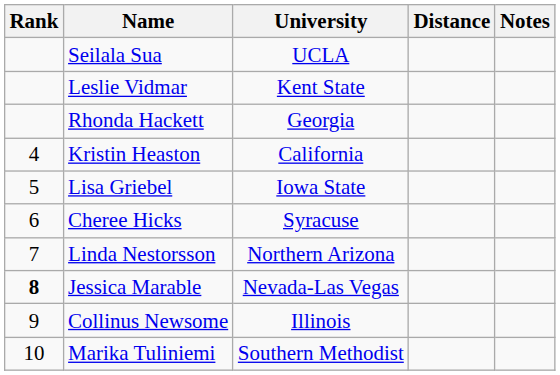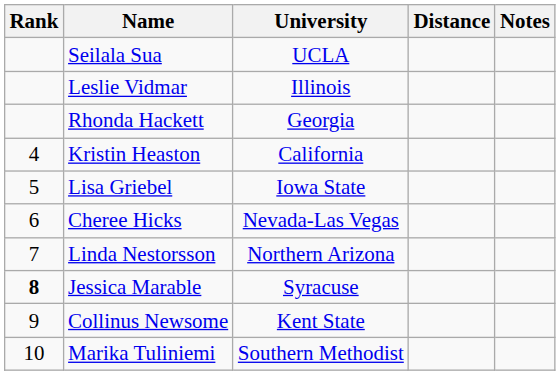 <table class="wikitable sortable" style="text-align:center">
 <tr>
 <th>Rank</th>
 <th>Name</th>
 <th>University</th>
 <th>Distance</th>
 <th>Notes</th>
 </tr>
 <tr>
 <td></td>
 <td align=left><a href='#'>Seilala Sua</a></td>
 <td><a href='#'>UCLA</a></td>
 <td></td>
 <td></td>
 </tr>
 <tr>
 <td></td>
 <td align=left><a href='#'>Leslie Vidmar</a></td>
-<td><a href='#'>Kent State</a></td>
+<td><a href='#'>Illinois</a></td>
 <td></td>
 <td></td>
 </tr>
 <tr>
 <td></td>
 <td align=left><a href='#'>Rhonda Hackett</a></td>
 <td><a href='#'>Georgia</a></td>
 <td></td>
 <td></td>
 </tr>
 <tr>
 <td>4</td>
 <td align=left><a href='#'>Kristin Heaston</a></td>
 <td><a href='#'>California</a></td>
 <td></td>
 <td></td>
 </tr>
 <tr>
 <td>5</td>
 <td align=left><a href='#'>Lisa Griebel</a></td>
 <td><a href='#'>Iowa State</a></td>
 <td></td>
 <td></td>
 </tr>
 <tr>
 <td>6</td>
 <td align=left><a href='#'>Cheree Hicks</a></td>
-<td><a href='#'>Syracuse</a></td>
+<td><a href='#'>Nevada-Las Vegas</a></td>
 <td></td>
 <td></td>
 </tr>
 <tr>
 <td>7</td>
 <td align=left><a href='#'>Linda Nestorsson</a></td>
 <td><a href='#'>Northern Arizona</a></td>
 <td></td>
 <td></td>
 </tr>
 <tr>
 <td><strong>8</strong></td>
 <td align=left><a href='#'>Jessica Marable</a></td>
-<td><a href='#'>Nevada-Las Vegas</a></td>
+<td><a href='#'>Syracuse</a></td>
 <td></td>
 <td></td>
 </tr>
 <tr>
 <td>9</td>
 <td align=left><a href='#'>Collinus Newsome</a></td>
-<td><a href='#'>Illinois</a></td>
+<td><a href='#'>Kent State</a></td>
 <td></td>
 <td></td>
 </tr>
 <tr>
 <td>10</td>
 <td align=left><a href='#'>Marika Tuliniemi</a> </td>
 <td><a href='#'>Southern Methodist</a></td>
 <td></td>
 <td></td>
 </tr>
 </table>
